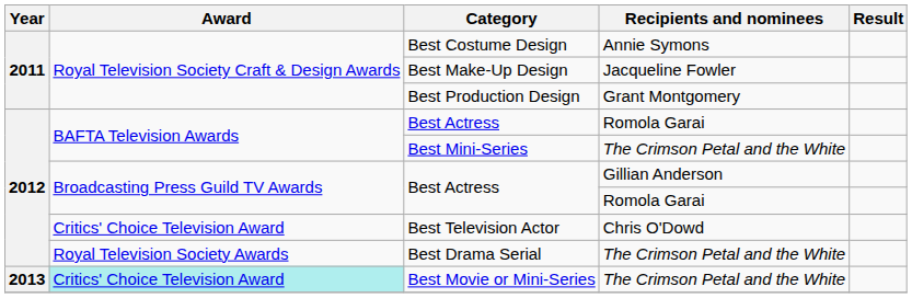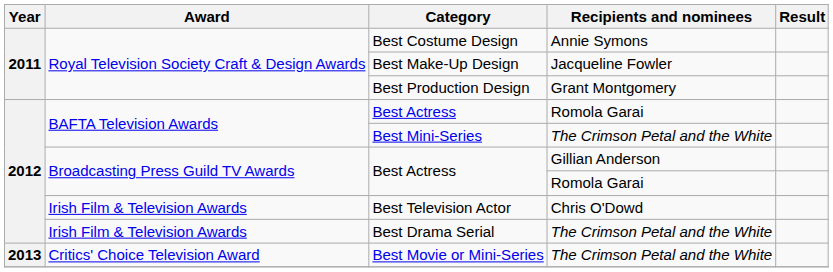 <table class="wikitable plainrowheaders" style="font-size: 95%;">
 <tr>
 <th scope="col">Year</th>
 <th scope="col">Award</th>
 <th scope="col">Category</th>
 <th scope="col">Recipients and nominees</th>
 <th scope="col">Result</th>
 </tr>
 <tr>
 <th scope="row" rowspan="3">2011</th>
 <td rowspan="3"><a href='#'>Royal Television Society Craft & Design Awards</a></td>
 <td>Best Costume Design</td>
 <td>Annie Symons</td>
 <td></td>
 </tr>
 <tr>
 <td>Best Make-Up Design</td>
 <td>Jacqueline Fowler</td>
 <td></td>
 </tr>
 <tr>
 <td>Best Production Design</td>
 <td>Grant Montgomery</td>
 <td></td>
 </tr>
 <tr>
 <th scope="row" rowspan="6">2012</th>
 <td rowspan="2"><a href='#'>BAFTA Television Awards</a></td>
 <td><a href='#'>Best Actress</a></td>
 <td>Romola Garai</td>
 <td></td>
 </tr>
 <tr>
 <td><a href='#'>Best Mini-Series</a></td>
 <td><em>The Crimson Petal and the White</em></td>
 <td></td>
 </tr>
 <tr>
 <td rowspan="2"><a href='#'>Broadcasting Press Guild TV Awards</a></td>
 <td rowspan="2">Best Actress</td>
 <td>Gillian Anderson</td>
 <td></td>
 </tr>
 <tr>
 <td>Romola Garai</td>
 <td></td>
 </tr>
 <tr>
-<td><a href='#'>Critics' Choice Television Award</a></td>
+<td><a href='#'>Irish Film & Television Awards</a></td>
 <td>Best Television Actor</td>
 <td>Chris O'Dowd</td>
 <td></td>
 </tr>
 <tr>
-<td><a href='#'>Royal Television Society Awards</a></td>
+<td><a href='#'>Irish Film & Television Awards</a></td>
 <td>Best Drama Serial</td>
 <td><em>The Crimson Petal and the White</em></td>
 <td></td>
 </tr>
 <tr>
 <th scope="row">2013</th>
-<td style="background: paleturquoise;"><a href='#'>Critics' Choice Television Award</a></td>
+<td><a href='#'>Critics' Choice Television Award</a></td>
 <td><a href='#'>Best Movie or Mini-Series</a></td>
 <td><em>The Crimson Petal and the White</em></td>
 <td></td>
 </tr>
 <tr>
 </tr>
 </table>
